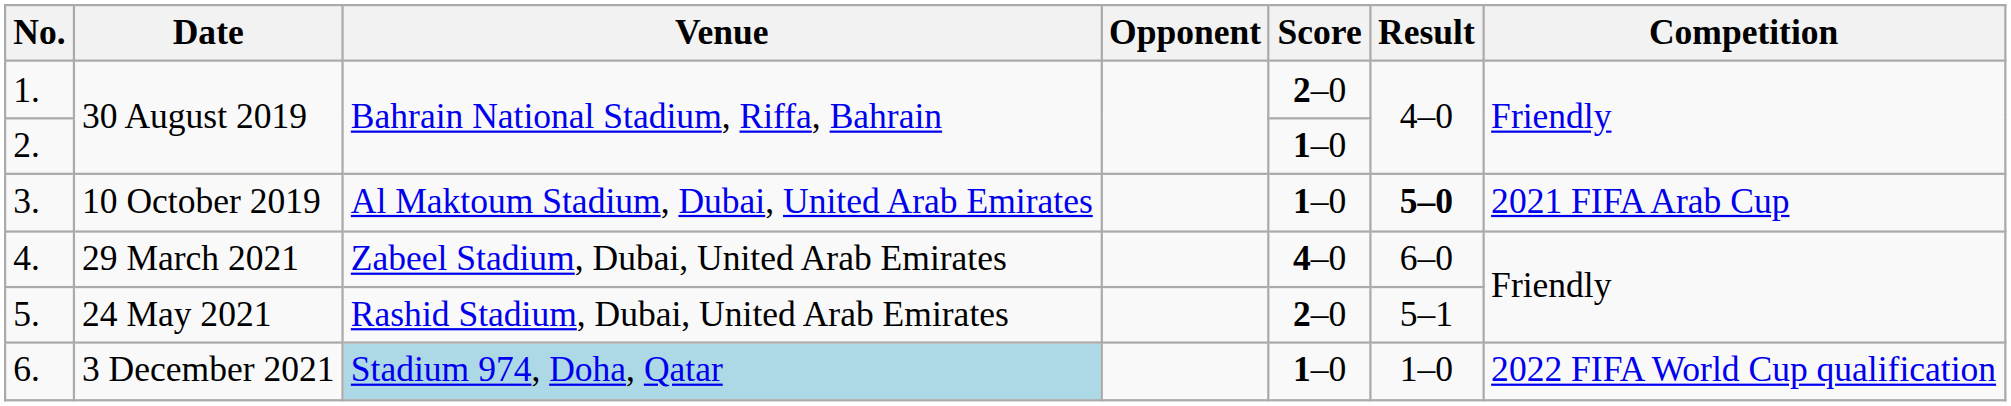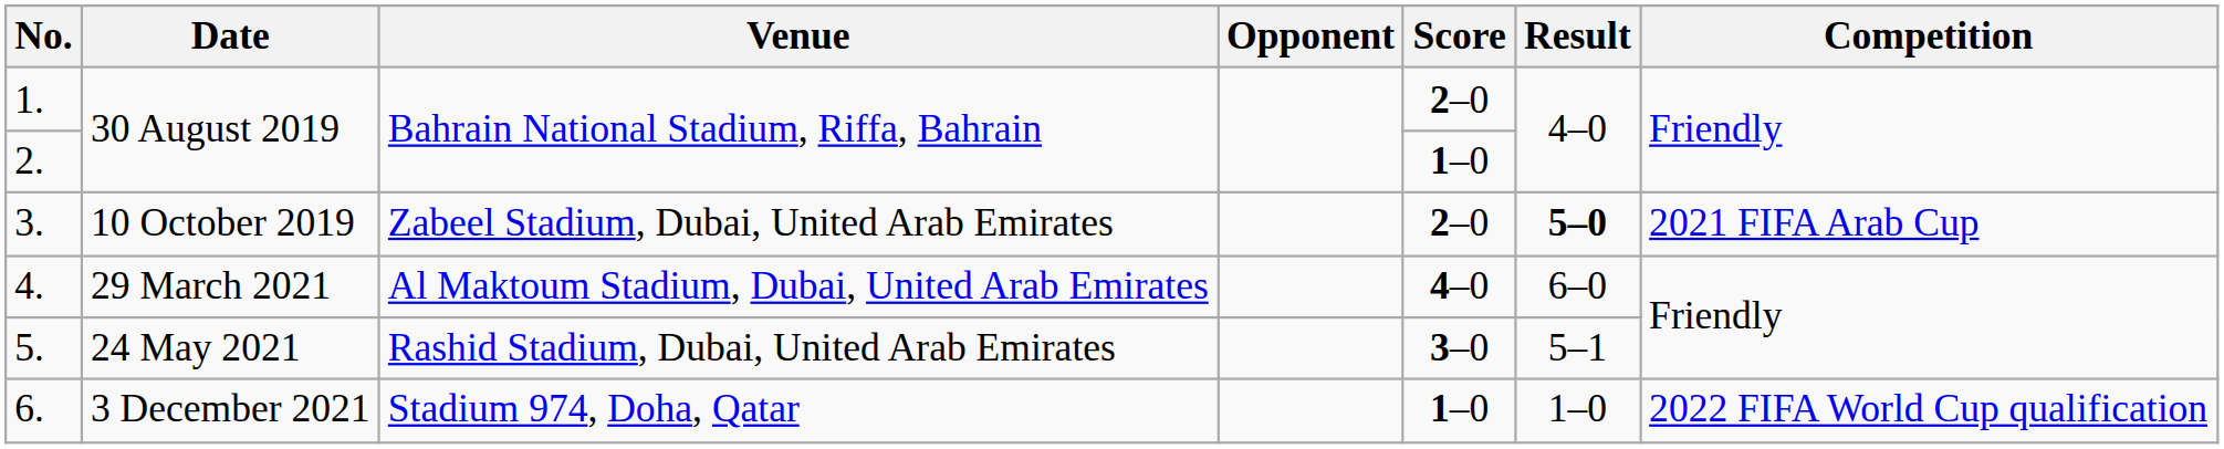 <table class="wikitable">
 <tr>
 <th>No.</th>
 <th>Date</th>
 <th>Venue</th>
 <th>Opponent</th>
 <th>Score</th>
 <th>Result</th>
 <th>Competition</th>
 </tr>
 <tr>
 <td>1.</td>
 <td rowspan=2>30 August 2019</td>
 <td rowspan=2><a href='#'>Bahrain National Stadium</a>, <a href='#'>Riffa</a>, <a href='#'>Bahrain</a></td>
 <td rowspan=2></td>
 <td align=center><strong>2</strong>–0</td>
 <td rowspan=2 align=center>4–0</td>
 <td rowspan=2><a href='#'>Friendly</a></td>
 </tr>
 <tr>
 <td>2.</td>
 <td align=center><strong>1</strong>–0</td>
 </tr>
 <tr>
 <td>3.</td>
 <td>10 October 2019</td>
-<td><a href='#'>Al Maktoum Stadium</a>, <a href='#'>Dubai</a>, <a href='#'>United Arab Emirates</a></td>
+<td><a href='#'>Zabeel Stadium</a>, Dubai, United Arab Emirates</td>
 <td></td>
-<td align=center><strong>1</strong>–0</td>
+<td align=center><strong>2</strong>–0</td>
 <td align=center><strong>5–0</strong></td>
 <td><a href='#'>2021 FIFA Arab Cup</a></td>
 </tr>
 <tr>
 <td>4.</td>
 <td>29 March 2021</td>
-<td><a href='#'>Zabeel Stadium</a>, Dubai, United Arab Emirates</td>
+<td><a href='#'>Al Maktoum Stadium</a>, <a href='#'>Dubai</a>, <a href='#'>United Arab Emirates</a></td>
 <td></td>
 <td align=center><strong>4</strong>–0</td>
 <td align=center>6–0</td>
 <td rowspan=2>Friendly</td>
 </tr>
 <tr>
 <td>5.</td>
 <td>24 May 2021</td>
 <td><a href='#'>Rashid Stadium</a>, Dubai, United Arab Emirates</td>
 <td></td>
-<td align=center><strong>2</strong>–0</td>
+<td align=center><strong>3</strong>–0</td>
 <td align=center>5–1</td>
 </tr>
 <tr>
 <td>6.</td>
 <td>3 December 2021</td>
-<td style="background: lightblue;"><a href='#'>Stadium 974</a>, <a href='#'>Doha</a>, <a href='#'>Qatar</a></td>
+<td><a href='#'>Stadium 974</a>, <a href='#'>Doha</a>, <a href='#'>Qatar</a></td>
 <td></td>
 <td align=center><strong>1</strong>–0</td>
 <td align=center>1–0</td>
 <td><a href='#'>2022 FIFA World Cup qualification</a></td>
 </tr>
 </table>
